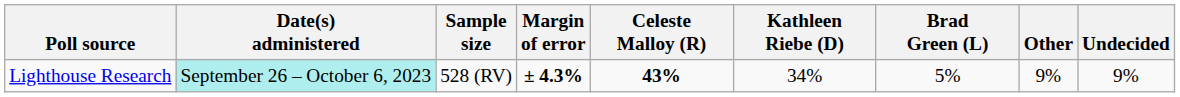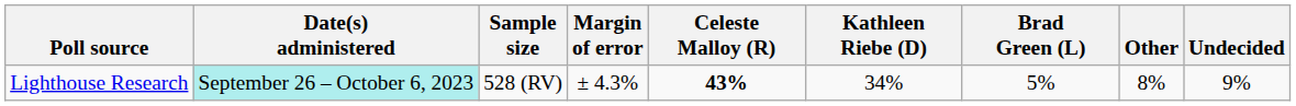 <table class="wikitable" style="font-size:90%;text-align:center;">
 <tr style="vertical-align:bottom">
 <th>Poll source</th>
 <th>Date(s)<br>administered</th>
 <th>Sample<br>size</th>
 <th>Margin<br>of error</th>
 <th style="width:100px;">Celeste<br>Malloy (R)</th>
 <th style="width:100px;">Kathleen<br>Riebe (D)</th>
 <th style="width:100px;">Brad<br>Green (L)</th>
 <th>Other</th>
 <th>Undecided</th>
 </tr>
 <tr>
 <td style="text-align:left;"><a href='#'>Lighthouse Research</a></td>
 <td style="background: paleturquoise;">September 26 – October 6, 2023</td>
 <td>528 (RV)</td>
-<td><strong>± 4.3%</strong></td>
+<td>± 4.3%</td>
 <td><strong>43%</strong></td>
 <td>34%</td>
 <td>5%</td>
-<td>9%</td>
+<td>8%</td>
 <td>9%</td>
 </tr>
 </table>
